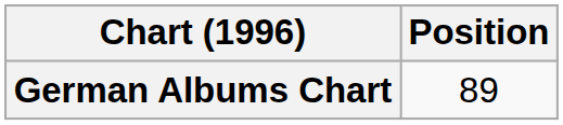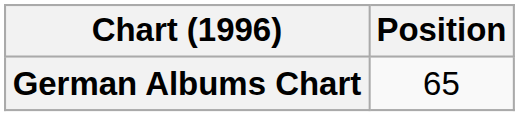 <table class="wikitable plainrowheaders" style="text-align:center;">
 <tr>
 <th scope="col">Chart (1996)</th>
 <th scope="col">Position</th>
 </tr>
 <tr>
 <th scope="row">German Albums Chart</th>
-<td align="center">89</td>
+<td align="center">65</td>
 </tr>
 </table>
